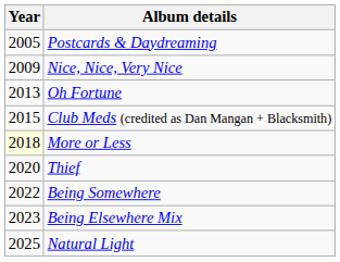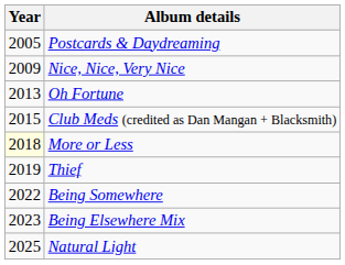 <table class="wikitable" style="text-align:center;">
 <tr>
 <th>Year</th>
 <th>Album details</th>
 </tr>
 <tr>
 <td>2005</td>
 <td style="text-align:left;"><em><a href='#'>Postcards & Daydreaming</a></em><br></td>
 </tr>
 <tr>
 <td>2009</td>
 <td style="text-align:left;"><em><a href='#'>Nice, Nice, Very Nice</a></em><br></td>
 </tr>
 <tr>
 <td>2013</td>
 <td style="text-align:left;"><em><a href='#'>Oh Fortune</a></em><br></td>
 </tr>
 <tr>
 <td>2015</td>
 <td style="text-align:left;"><em><a href='#'>Club Meds</a></em> <small>(credited as Dan Mangan + Blacksmith)</small><br></td>
 </tr>
 <tr>
 <td style="background: lightyellow;">2018</td>
 <td style="text-align:left;"><em><a href='#'>More or Less</a></em><br></td>
 </tr>
 <tr>
-<td>2020</td>
+<td>2019</td>
 <td style="text-align:left;"><em><a href='#'>Thief</a></em><br></td>
 </tr>
 <tr>
 <td>2022</td>
 <td style="text-align:left;"><em><a href='#'>Being Somewhere</a></em><br></td>
 </tr>
 <tr>
 <td>2023</td>
 <td style="text-align:left;"><em><a href='#'>Being Elsewhere Mix</a></em><br></td>
 </tr>
 <tr>
 <td>2025</td>
 <td style="text-align:left;"><em><a href='#'>Natural Light</a></em><br></td>
 </tr>
 </table>
